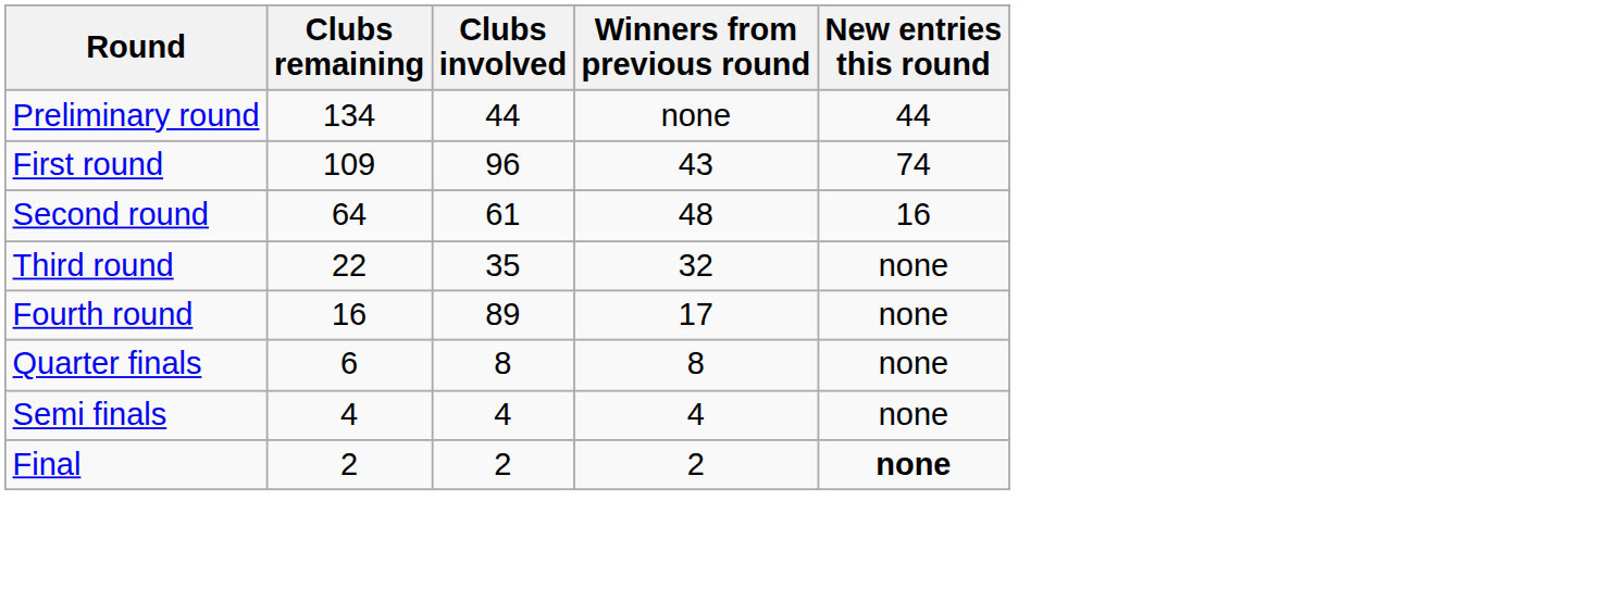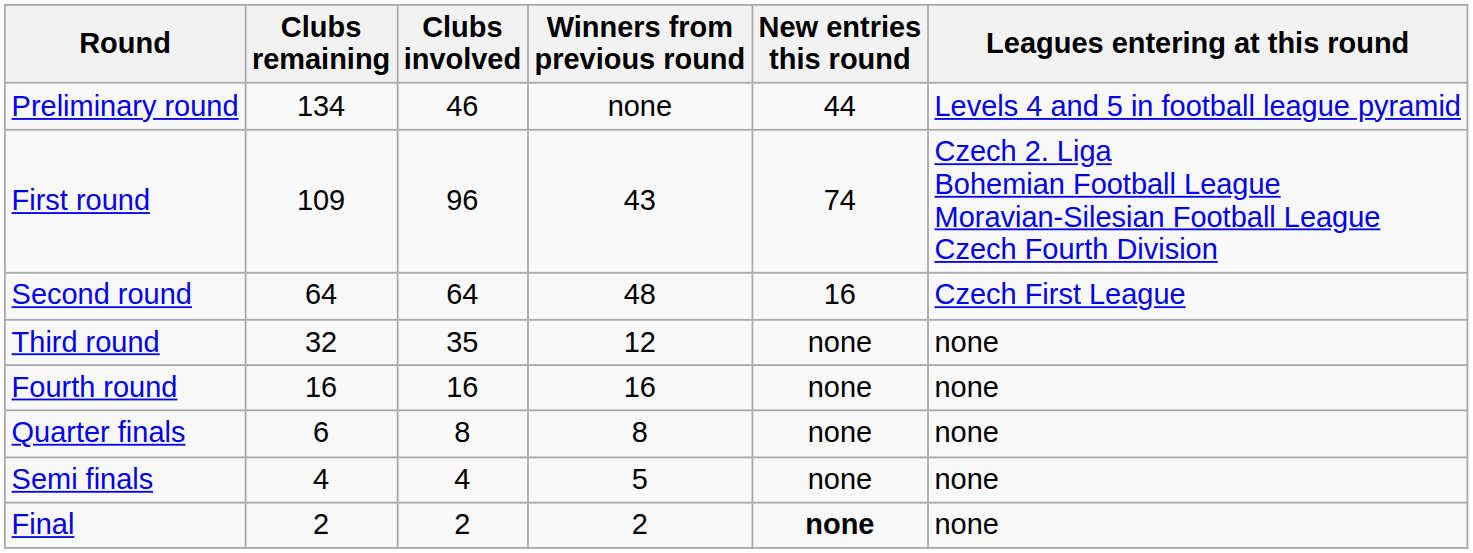 <table class="wikitable">
 <tr>
 <th>Round</th>
 <th>Clubs<br>remaining</th>
 <th>Clubs<br>involved</th>
 <th>Winners from<br>previous round</th>
 <th>New entries<br>this round</th>
+<th>Leagues entering at this round</th>
 </tr>
 <tr>
 <td><a href='#'>Preliminary round</a></td>
 <td align="center">134</td>
-<td align="center">44</td>
+<td align="center">46</td>
 <td align="center">none</td>
 <td align="center">44</td>
+<td><a href='#'>Levels 4 and 5 in football league pyramid</a></td>
 </tr>
 <tr>
 <td><a href='#'>First round</a></td>
 <td align="center">109</td>
 <td align="center">96</td>
 <td align="center">43</td>
 <td align="center">74</td>
+<td><a href='#'>Czech 2. Liga</a><br><a href='#'>Bohemian Football League</a><br><a href='#'>Moravian-Silesian Football League</a><br><a href='#'>Czech Fourth Division</a></td>
 </tr>
 <tr>
 <td><a href='#'>Second round</a></td>
 <td align="center">64</td>
-<td align="center">61</td>
+<td align="center">64</td>
 <td align="center">48</td>
 <td align="center">16</td>
+<td><a href='#'>Czech First League</a></td>
 </tr>
 <tr>
 <td><a href='#'>Third round</a></td>
-<td align="center">22</td>
+<td align="center">32</td>
 <td align="center">35</td>
-<td align="center">32</td>
+<td align="center">12</td>
 <td align="center">none</td>
+<td>none</td>
 </tr>
 <tr>
 <td><a href='#'>Fourth round</a></td>
 <td align="center">16</td>
-<td align="center">89</td>
-<td align="center">17</td>
+<td align="center">16</td>
+<td align="center">16</td>
 <td align="center">none</td>
+<td>none</td>
 </tr>
 <tr>
 <td><a href='#'>Quarter finals</a></td>
 <td align="center">6</td>
 <td align="center">8</td>
 <td align="center">8</td>
 <td align="center">none</td>
+<td>none</td>
 </tr>
 <tr>
 <td><a href='#'>Semi finals</a></td>
 <td align="center">4</td>
 <td align="center">4</td>
-<td align="center">4</td>
+<td align="center">5</td>
 <td align="center">none</td>
+<td>none</td>
 </tr>
 <tr>
 <td><a href='#'>Final</a></td>
 <td align="center">2</td>
 <td align="center">2</td>
 <td align="center">2</td>
 <td align="center"><strong>none</strong></td>
+<td>none</td>
 </tr>
 </table>
